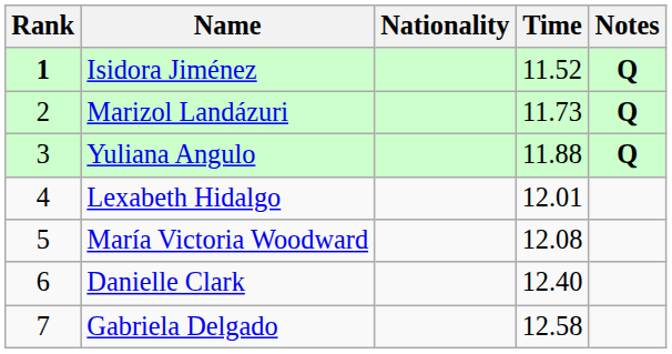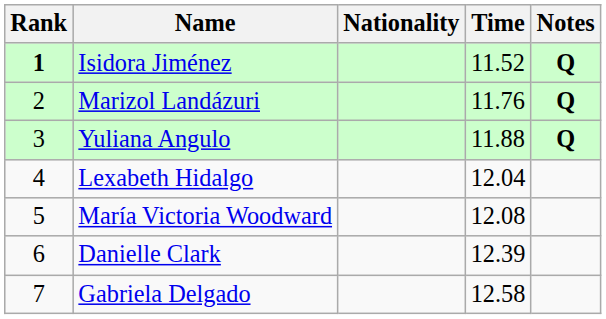 <table class="wikitable sortable" style="text-align:center">
 <tr>
 <th>Rank</th>
 <th>Name</th>
 <th>Nationality</th>
 <th>Time</th>
 <th>Notes</th>
 </tr>
 <tr bgcolor=ccffcc>
 <td align=center><strong>1</strong></td>
 <td align=left><a href='#'>Isidora Jiménez</a></td>
 <td align=left></td>
 <td>11.52</td>
 <td><strong>Q</strong></td>
 </tr>
 <tr bgcolor=ccffcc>
 <td align=center>2</td>
 <td align=left><a href='#'>Marizol Landázuri</a></td>
 <td align=left></td>
-<td>11.73</td>
+<td>11.76</td>
 <td><strong>Q</strong></td>
 </tr>
 <tr bgcolor=ccffcc>
 <td align=center>3</td>
 <td align=left><a href='#'>Yuliana Angulo</a></td>
 <td align=left></td>
 <td>11.88</td>
 <td><strong>Q</strong></td>
 </tr>
 <tr>
 <td align=center>4</td>
 <td align=left><a href='#'>Lexabeth Hidalgo</a></td>
 <td align=left></td>
-<td>12.01</td>
+<td>12.04</td>
 <td></td>
 </tr>
 <tr>
 <td align=center>5</td>
 <td align=left><a href='#'>María Victoria Woodward</a></td>
 <td align=left></td>
 <td>12.08</td>
 <td></td>
 </tr>
 <tr>
 <td align=center>6</td>
 <td align=left><a href='#'>Danielle Clark</a></td>
 <td align=left></td>
-<td>12.40</td>
+<td>12.39</td>
 <td></td>
 </tr>
 <tr>
 <td align=center>7</td>
 <td align=left><a href='#'>Gabriela Delgado</a></td>
 <td align=left></td>
 <td>12.58</td>
 <td></td>
 </tr>
 </table>
